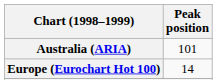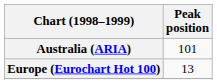 <table class="wikitable sortable plainrowheaders" style="text-align:center">
 <tr>
 <th>Chart (1998–1999)</th>
 <th>Peak<br>position</th>
 </tr>
 <tr>
 <th scope="row">Australia (<a href='#'>ARIA</a>)</th>
 <td>101</td>
 </tr>
 <tr>
 <th scope="row">Europe (<a href='#'>Eurochart Hot 100</a>)</th>
-<td>14</td>
+<td>13</td>
 </tr>
 <tr>
 </tr>
 <tr>
 </tr>
 </table>
